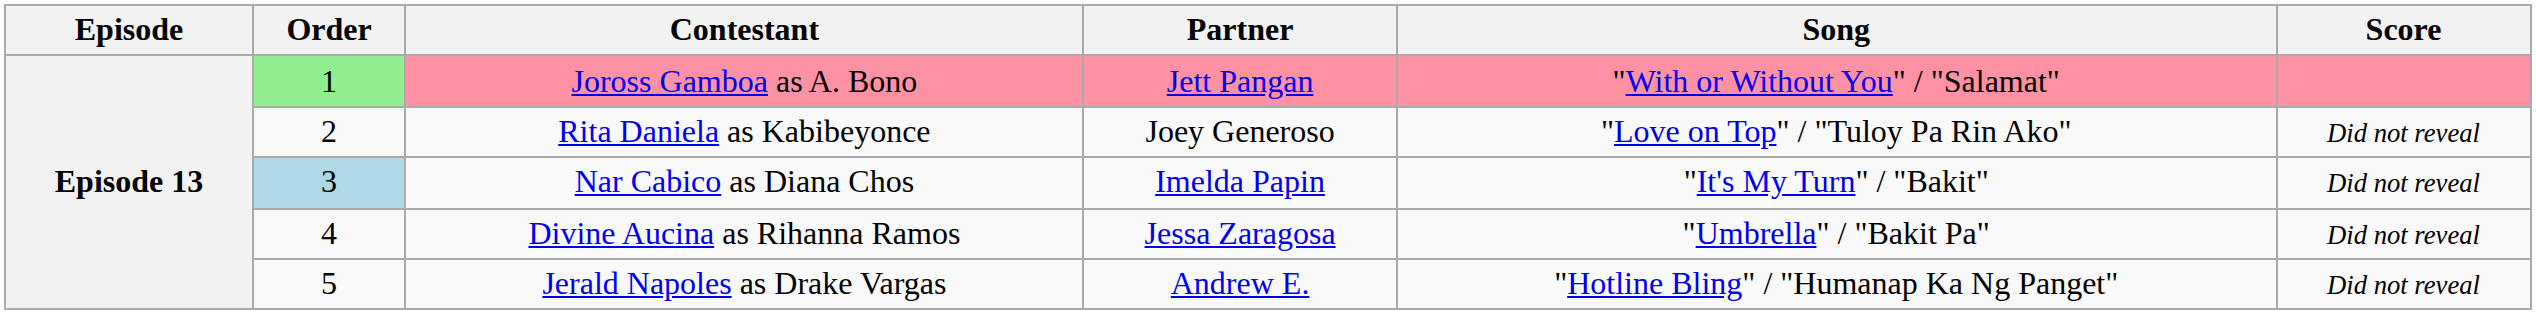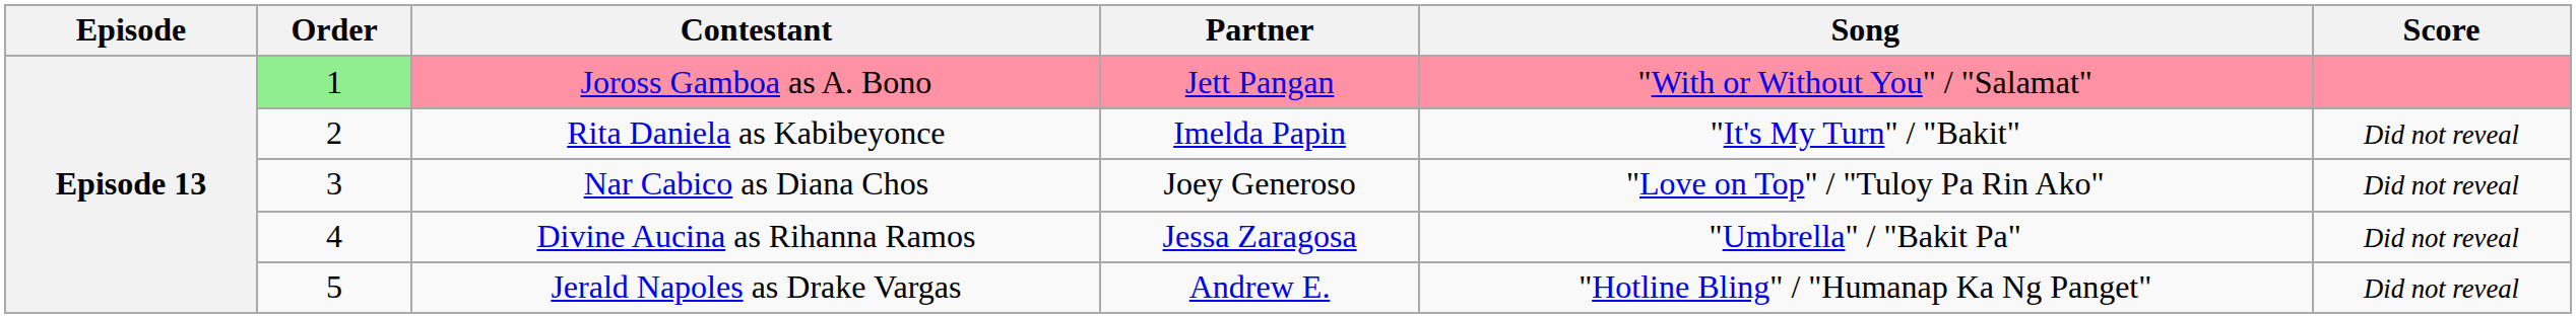 <table class="wikitable" style="text-align:center; width:100%;">
 <tr>
 <th>Episode</th>
 <th>Order</th>
 <th>Contestant</th>
 <th>Partner</th>
 <th>Song</th>
 <th>Score</th>
 </tr>
 <tr>
 <th rowspan=5>Episode 13<br></th>
 <td style="background: lightgreen;">1</td>
 <td style="background:#FF91A4;"><a href='#'>Joross Gamboa</a> as A. Bono</td>
 <td style="background:#FF91A4;"><a href='#'>Jett Pangan</a></td>
 <td style="background:#FF91A4;">"<a href='#'>With or Without You</a>" / "Salamat"</td>
 <td style="background:#FF91A4;"><em></em></td>
 </tr>
 <tr>
 <td>2</td>
 <td><a href='#'>Rita Daniela</a> as Kabibeyonce</td>
-<td>Joey Generoso</td>
-<td>"<a href='#'>Love on Top</a>" / "Tuloy Pa Rin Ako"</td>
+<td><a href='#'>Imelda Papin</a></td>
+<td>"<a href='#'>It's My Turn</a>" / "Bakit"</td>
 <td><em><small>Did not reveal</small></em></td>
 </tr>
 <tr>
-<td style="background: lightblue;">3</td>
+<td>3</td>
 <td><a href='#'>Nar Cabico</a> as Diana Chos</td>
-<td><a href='#'>Imelda Papin</a></td>
-<td>"<a href='#'>It's My Turn</a>" / "Bakit"</td>
+<td>Joey Generoso</td>
+<td>"<a href='#'>Love on Top</a>" / "Tuloy Pa Rin Ako"</td>
 <td><em><small>Did not reveal</small></em></td>
 </tr>
 <tr>
 <td>4</td>
 <td><a href='#'>Divine Aucina</a> as Rihanna Ramos</td>
 <td><a href='#'>Jessa Zaragosa</a></td>
 <td>"<a href='#'>Umbrella</a>" / "Bakit Pa"</td>
 <td><em><small>Did not reveal</small></em></td>
 </tr>
 <tr>
 <td>5</td>
 <td><a href='#'>Jerald Napoles</a> as Drake Vargas</td>
 <td><a href='#'>Andrew E.</a></td>
 <td>"<a href='#'>Hotline Bling</a>" / "Humanap Ka Ng Panget"</td>
 <td><em><small>Did not reveal</small></em></td>
 </tr>
 </table>
